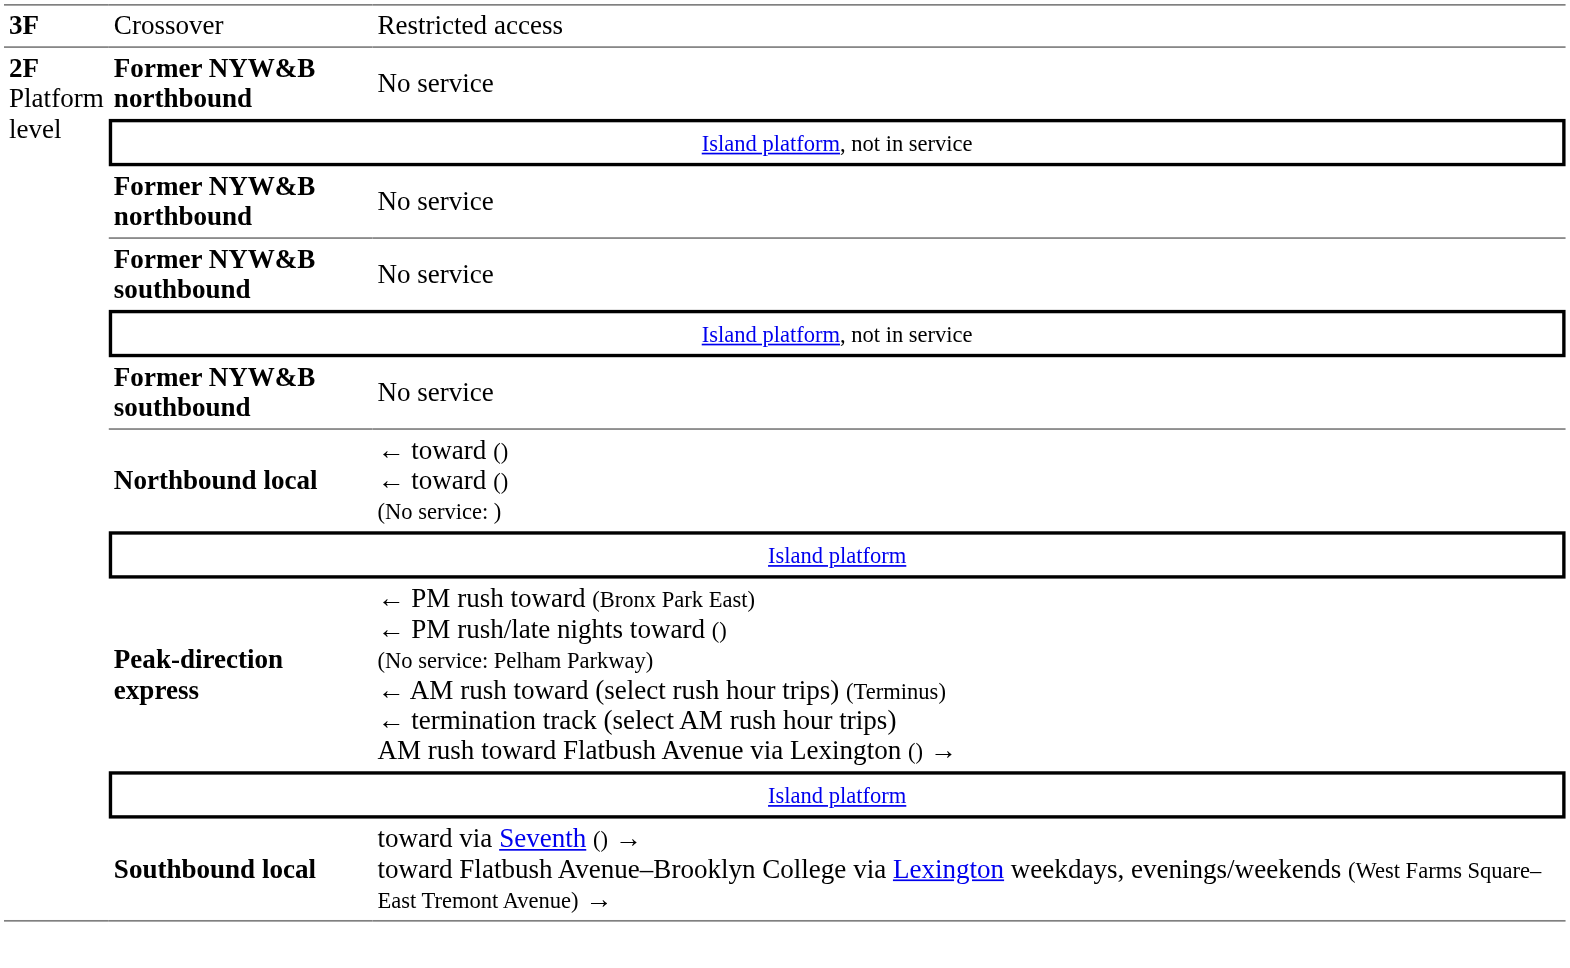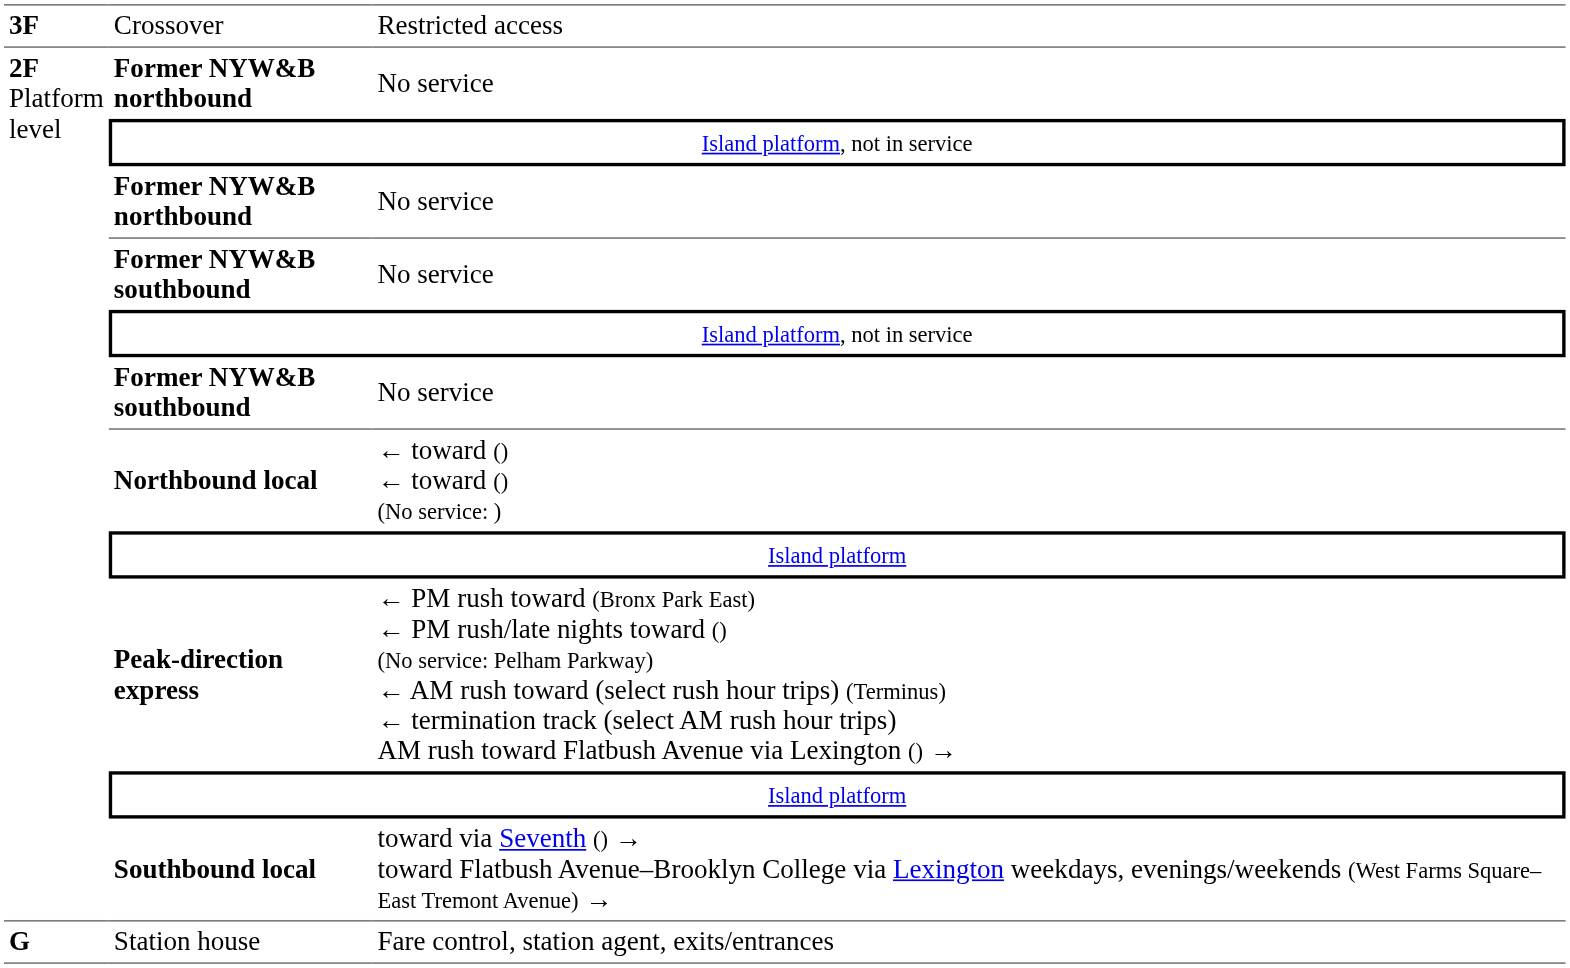 <table border=0 cellspacing=0 cellpadding=3>
 <tr>
 <td style="border-top:solid 1px gray;" width=50><strong>3F</strong></td>
 <td style="border-top:solid 1px gray;" width=150>Crossover</td>
 <td style="border-top:solid 1px gray;" width=700>Restricted access</td>
 </tr>
 <tr>
 <td style="border-top:solid 1px gray;border-bottom:solid 1px gray;" rowspan=11 valign=top><strong>2F</strong><br>Platform level</td>
 <td style="border-top:solid 1px gray;"><strong>Former NYW&B northbound</strong></td>
 <td style="border-top:solid 1px gray;"> No service</td>
 </tr>
 <tr>
 <td style="border-top:solid 2px black;border-right:solid 2px black;border-left:solid 2px black;border-bottom:solid 2px black;text-align:center;" colspan=2><small><a href='#'>Island platform</a>, not in service</small></td>
 </tr>
 <tr>
 <td style="border-bottom:solid 1px gray;"><strong>Former NYW&B northbound</strong></td>
 <td style="border-bottom:solid 1px gray;"> No service</td>
 </tr>
 <tr>
 <td><strong>Former NYW&B southbound</strong></td>
 <td> No service</td>
 </tr>
 <tr>
 <td style="border-top:solid 2px black;border-right:solid 2px black;border-left:solid 2px black;border-bottom:solid 2px black;text-align:center;" colspan=2><small><a href='#'>Island platform</a>, not in service</small></td>
 </tr>
 <tr>
 <td style="border-bottom:solid 1px gray;"><strong>Former NYW&B southbound</strong></td>
 <td style="border-bottom:solid 1px gray;"> No service</td>
 </tr>
 <tr>
 <td><strong>Northbound local</strong></td>
 <td>←  toward  <small>()</small><br>←  toward  <small>()</small><br> <small>(No service: )</small></td>
 </tr>
 <tr>
 <td style="border-top:solid 2px black;border-right:solid 2px black;border-left:solid 2px black;border-bottom:solid 2px black;text-align:center;" colspan=2><small><a href='#'>Island platform</a> </small></td>
 </tr>
 <tr>
 <td><span><strong>Peak-direction express</strong></span></td>
 <td>←  PM rush toward  <small>(Bronx Park East)</small><br>←  PM rush/late nights toward  <small>()</small><br> <small>(No service: Pelham Parkway)</small><br>←  AM rush toward  (select rush hour trips) <small>(Terminus)</small><br>←  termination track (select AM rush hour trips)<br>  AM rush toward Flatbush Avenue via Lexington <small>()</small> →</td>
 </tr>
 <tr>
 <td style="border-top:solid 2px black;border-right:solid 2px black;border-left:solid 2px black;border-bottom:solid 2px black;text-align:center;" colspan=2><small><a href='#'>Island platform</a> </small></td>
 </tr>
 <tr>
 <td style="border-bottom:solid 1px gray;"><strong>Southbound local</strong></td>
 <td style="border-bottom:solid 1px gray;">  toward  via <a href='#'>Seventh</a> <small>()</small> →<br>  toward Flatbush Avenue–Brooklyn College via <a href='#'>Lexington</a> weekdays,  evenings/weekends <small>(West Farms Square–East Tremont Avenue)</small> →</td>
 </tr>
+<tr>
+<td style="border-bottom:solid 1px gray;"><strong>G</strong></td>
+<td style="border-bottom:solid 1px gray;">Station house</td>
+<td style="border-bottom:solid 1px gray;">Fare control, station agent, exits/entrances<br></td>
+</tr>
 </table>
